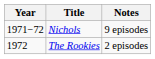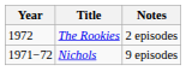 <table class="wikitable">
 <tr>
 <th>Year</th>
 <th>Title</th>
 <th>Notes</th>
 </tr>
 <tr>
+<td>1972</td>
+<td><em><a href='#'>The Rookies</a></em></td>
+<td>2 episodes</td>
+</tr>
+<tr>
 <td>1971−72</td>
 <td><em><a href='#'>Nichols</a></em></td>
 <td>9 episodes</td>
 </tr>
-<tr>
-<td>1972</td>
-<td><em><a href='#'>The Rookies</a></em></td>
-<td>2 episodes</td>
-</tr>
 </table>
